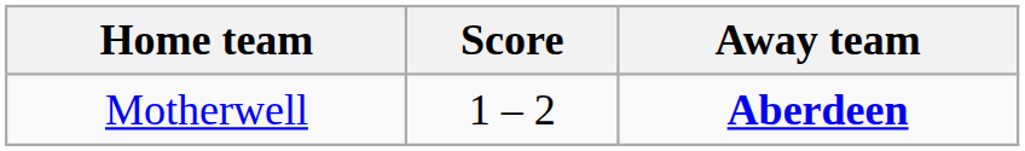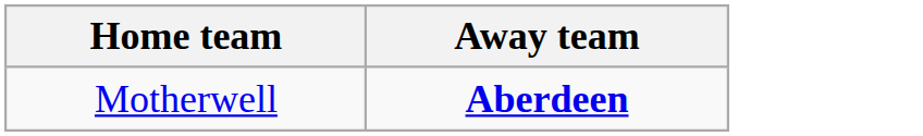 <table class="wikitable" style="text-align: center">
 <tr>
 <th width=140>Home team</th>
-<th width=70>Score</th>
 <th width=140>Away team</th>
 </tr>
 <tr>
 <td><a href='#'>Motherwell</a></td>
-<td>1 – 2</td>
 <td><strong><a href='#'>Aberdeen</a></strong></td>
 </tr>
 </table>
